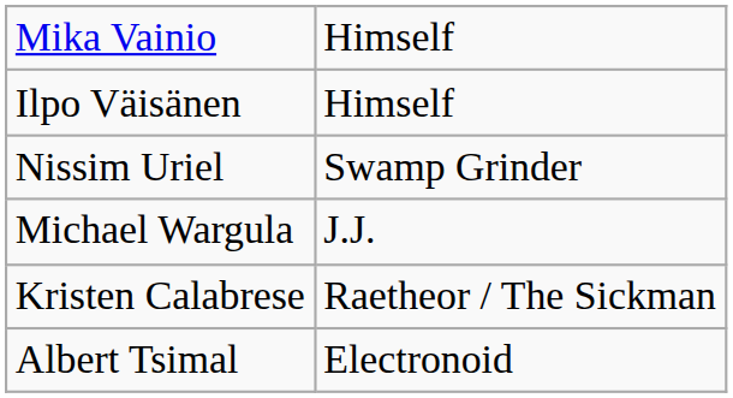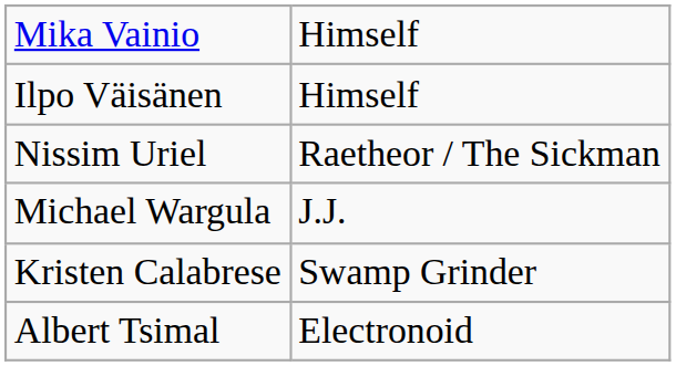 <table class="wikitable" border="0">
 <tr>
 <td><a href='#'>Mika Vainio</a></td>
 <td>Himself</td>
 </tr>
 <tr>
 <td>Ilpo Väisänen</td>
 <td>Himself</td>
 </tr>
 <tr>
 <td>Nissim Uriel</td>
-<td>Swamp Grinder</td>
+<td>Raetheor / The Sickman</td>
 </tr>
 <tr>
 <td>Michael Wargula</td>
 <td>J.J.</td>
 </tr>
 <tr>
 <td>Kristen Calabrese</td>
-<td>Raetheor / The Sickman</td>
+<td>Swamp Grinder</td>
 </tr>
 <tr>
 <td>Albert Tsimal</td>
 <td>Electronoid</td>
 </tr>
 </table>
